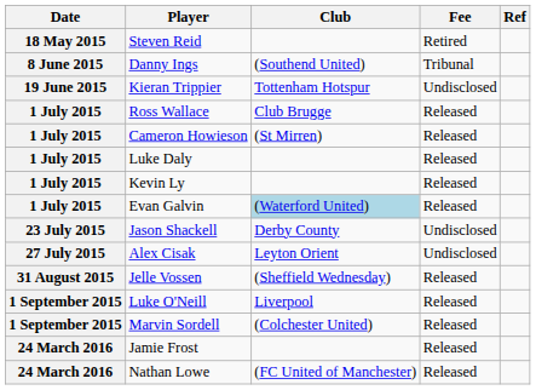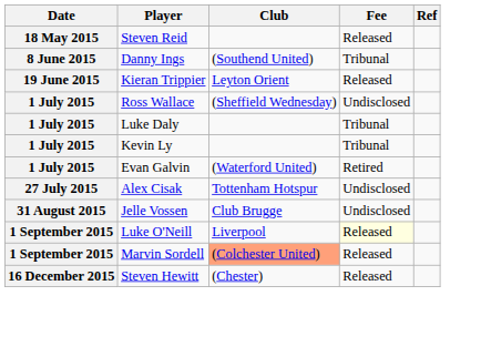 <table class="wikitable plainrowheaders">
 <tr>
 <th scope=col>Date</th>
 <th scope=col>Player</th>
 <th scope=col>Club</th>
 <th scope=col>Fee</th>
 <th scope=col class=unsortable>Ref</th>
 </tr>
 <tr>
 <th scope=row>18 May 2015</th>
 <td><a href='#'>Steven Reid</a></td>
 <td></td>
-<td>Retired</td>
+<td>Released</td>
 <td style="text-align:center;"></td>
 </tr>
 <tr>
 <th scope=row>8 June 2015</th>
 <td><a href='#'>Danny Ings</a></td>
 <td>(<a href='#'>Southend United</a>)</td>
 <td>Tribunal</td>
 <td style="text-align:center;"></td>
 </tr>
 <tr>
 <th scope=row>19 June 2015</th>
 <td><a href='#'>Kieran Trippier</a></td>
-<td><a href='#'>Tottenham Hotspur</a></td>
-<td>Undisclosed</td>
+<td><a href='#'>Leyton Orient</a></td>
+<td>Released</td>
 <td style="text-align:center;"></td>
 </tr>
 <tr>
 <th scope=row>1 July 2015</th>
 <td><a href='#'>Ross Wallace</a></td>
-<td><a href='#'>Club Brugge</a></td>
-<td>Released</td>
-<td style="text-align:center;"></td>
-</tr>
-<tr>
-<th scope=row>1 July 2015</th>
-<td><a href='#'>Cameron Howieson</a></td>
-<td>(<a href='#'>St Mirren</a>)</td>
-<td>Released</td>
+<td>(<a href='#'>Sheffield Wednesday</a>)</td>
+<td>Undisclosed</td>
 <td style="text-align:center;"></td>
 </tr>
 <tr>
 <th scope=row>1 July 2015</th>
 <td>Luke Daly</td>
 <td></td>
-<td>Released</td>
+<td>Tribunal</td>
 <td style="text-align:center;"></td>
 </tr>
 <tr>
 <th scope=row>1 July 2015</th>
 <td>Kevin Ly</td>
 <td></td>
-<td>Released</td>
+<td>Tribunal</td>
 <td style="text-align:center;"></td>
 </tr>
 <tr>
 <th scope=row>1 July 2015</th>
 <td>Evan Galvin</td>
-<td style="background: lightblue;">(<a href='#'>Waterford United</a>)</td>
-<td>Released</td>
-<td style="text-align:center;"></td>
-</tr>
-<tr>
-<th scope=row>23 July 2015</th>
-<td><a href='#'>Jason Shackell</a></td>
-<td><a href='#'>Derby County</a></td>
-<td>Undisclosed</td>
+<td>(<a href='#'>Waterford United</a>)</td>
+<td>Retired</td>
 <td style="text-align:center;"></td>
 </tr>
 <tr>
 <th scope=row>27 July 2015</th>
 <td><a href='#'>Alex Cisak</a></td>
-<td><a href='#'>Leyton Orient</a></td>
+<td><a href='#'>Tottenham Hotspur</a></td>
 <td>Undisclosed</td>
 <td style="text-align:center;"></td>
 </tr>
 <tr>
 <th scope=row>31 August 2015</th>
 <td><a href='#'>Jelle Vossen</a></td>
-<td>(<a href='#'>Sheffield Wednesday</a>)</td>
-<td>Released</td>
+<td><a href='#'>Club Brugge</a></td>
+<td>Undisclosed</td>
 <td style="text-align:center;"></td>
 </tr>
 <tr>
 <th scope=row>1 September 2015</th>
 <td><a href='#'>Luke O'Neill</a></td>
 <td><a href='#'>Liverpool</a></td>
-<td>Released</td>
+<td style="background: lightyellow;">Released</td>
 <td style="text-align:center;"></td>
 </tr>
 <tr>
 <th scope=row>1 September 2015</th>
 <td><a href='#'>Marvin Sordell</a></td>
-<td>(<a href='#'>Colchester United</a>)</td>
+<td style="background: lightsalmon;">(<a href='#'>Colchester United</a>)</td>
 <td>Released</td>
 <td style="text-align:center;"></td>
 </tr>
 <tr>
-<th scope=row>24 March 2016</th>
-<td>Jamie Frost</td>
-<td></td>
-<td>Released</td>
-<td style="text-align:center;"></td>
-</tr>
-<tr>
-<th scope=row>24 March 2016</th>
-<td>Nathan Lowe</td>
-<td>(<a href='#'>FC United of Manchester</a>)</td>
+<th scope=row>16 December 2015</th>
+<td><a href='#'>Steven Hewitt</a></td>
+<td>(<a href='#'>Chester</a>)</td>
 <td>Released</td>
 <td style="text-align:center;"></td>
 </tr>
 </table>
